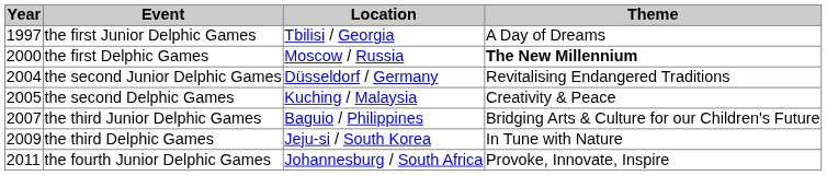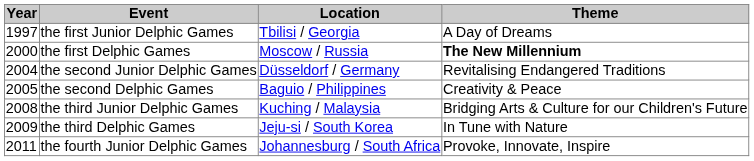 <table border="1" style="border-collapse: collapse;">
 <tr>
 <th bgcolor=#cccccc>Year</th>
 <th bgcolor=#cccccc>Event</th>
 <th bgcolor=#cccccc>Location</th>
 <th bgcolor=#cccccc>Theme</th>
 </tr>
 <tr>
 <td>1997</td>
 <td>the first Junior Delphic Games</td>
 <td><a href='#'>Tbilisi</a> / <a href='#'>Georgia</a></td>
 <td>A Day of Dreams</td>
 </tr>
 <tr>
 <td>2000</td>
 <td>the first Delphic Games</td>
 <td><a href='#'>Moscow</a> / <a href='#'>Russia</a></td>
 <td><strong>The New Millennium</strong></td>
 </tr>
 <tr>
 <td>2004</td>
 <td>the second Junior Delphic Games</td>
 <td><a href='#'>Düsseldorf</a> / <a href='#'>Germany</a></td>
 <td>Revitalising Endangered Traditions</td>
 </tr>
 <tr>
 <td>2005</td>
 <td>the second Delphic Games</td>
-<td><a href='#'>Kuching</a> / <a href='#'>Malaysia</a></td>
+<td><a href='#'>Baguio</a> / <a href='#'>Philippines</a></td>
 <td>Creativity & Peace</td>
 </tr>
 <tr>
-<td>2007</td>
+<td>2008</td>
 <td>the third Junior Delphic Games</td>
-<td><a href='#'>Baguio</a> / <a href='#'>Philippines</a></td>
+<td><a href='#'>Kuching</a> / <a href='#'>Malaysia</a></td>
 <td>Bridging Arts & Culture for our Children's Future</td>
 </tr>
 <tr>
 <td>2009</td>
 <td>the third Delphic Games</td>
 <td><a href='#'>Jeju-si</a> / <a href='#'>South Korea</a></td>
 <td>In Tune with Nature</td>
 </tr>
 <tr>
 <td>2011</td>
 <td>the fourth Junior Delphic Games</td>
 <td><a href='#'>Johannesburg</a> / <a href='#'>South Africa</a></td>
 <td>Provoke, Innovate, Inspire</td>
 </tr>
 </table>
